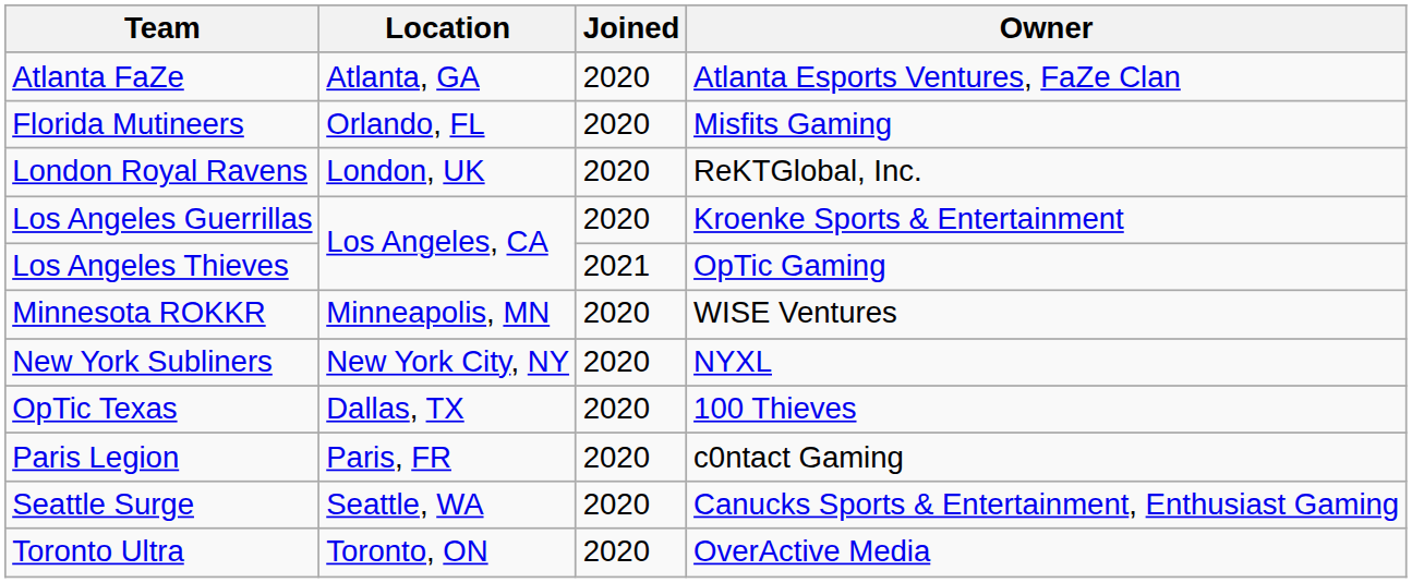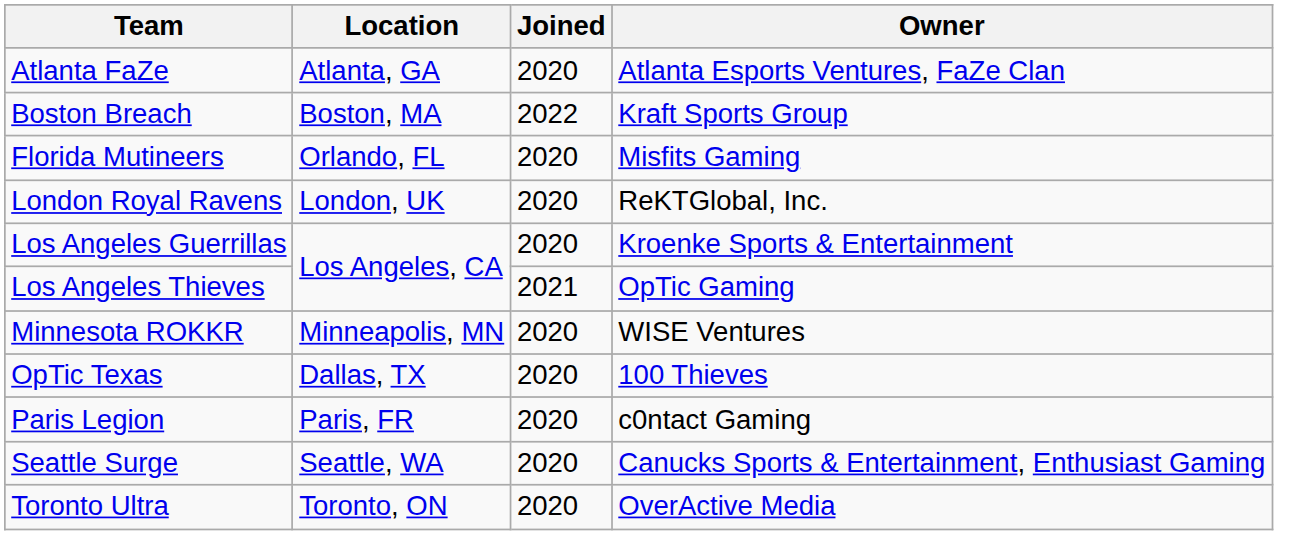 <table class="wikitable">
 <tr>
 <th>Team</th>
 <th>Location</th>
 <th>Joined</th>
 <th>Owner</th>
 </tr>
 <tr>
 <td><a href='#'>Atlanta FaZe</a></td>
 <td> <a href='#'>Atlanta</a>, <a href='#'>GA</a></td>
 <td>2020</td>
 <td><a href='#'>Atlanta Esports Ventures</a>, <a href='#'>FaZe Clan</a></td>
+</tr>
+<tr>
+<td><a href='#'>Boston Breach</a></td>
+<td> <a href='#'>Boston</a>, <a href='#'>MA</a></td>
+<td>2022</td>
+<td><a href='#'>Kraft Sports Group</a></td>
 </tr>
 <tr>
 <td><a href='#'>Florida Mutineers</a></td>
 <td> <a href='#'>Orlando</a>, <a href='#'>FL</a></td>
 <td>2020</td>
 <td><a href='#'>Misfits Gaming</a></td>
 </tr>
 <tr>
 <td><a href='#'>London Royal Ravens</a></td>
 <td> <a href='#'>London</a>, <a href='#'>UK</a></td>
 <td>2020</td>
 <td>ReKTGlobal, Inc.</td>
 </tr>
 <tr>
 <td><a href='#'>Los Angeles Guerrillas</a></td>
 <td rowspan="2"> <a href='#'>Los Angeles</a>, <a href='#'>CA</a></td>
 <td>2020</td>
 <td><a href='#'>Kroenke Sports & Entertainment</a></td>
 </tr>
 <tr>
 <td><a href='#'>Los Angeles Thieves</a></td>
 <td>2021</td>
 <td><a href='#'>OpTic Gaming</a></td>
 </tr>
 <tr>
 <td><a href='#'>Minnesota ROKKR</a></td>
 <td> <a href='#'>Minneapolis</a>, <a href='#'>MN</a></td>
 <td>2020</td>
 <td>WISE Ventures</td>
 </tr>
 <tr>
-<td><a href='#'>New York Subliners</a></td>
-<td> <a href='#'>New York City</a>, <a href='#'>NY</a></td>
-<td>2020</td>
-<td><a href='#'>NYXL</a></td>
-</tr>
-<tr>
 <td><a href='#'>OpTic Texas</a></td>
 <td> <a href='#'>Dallas</a>, <a href='#'>TX</a></td>
 <td>2020</td>
 <td><a href='#'>100 Thieves</a></td>
 </tr>
 <tr>
 <td><a href='#'>Paris Legion</a></td>
 <td> <a href='#'>Paris</a>, <a href='#'>FR</a></td>
 <td>2020</td>
 <td>c0ntact Gaming</td>
 </tr>
 <tr>
 <td><a href='#'>Seattle Surge</a></td>
 <td> <a href='#'>Seattle</a>, <a href='#'>WA</a></td>
 <td>2020</td>
 <td><a href='#'>Canucks Sports & Entertainment</a>, <a href='#'>Enthusiast Gaming</a></td>
 </tr>
 <tr>
 <td><a href='#'>Toronto Ultra</a></td>
 <td> <a href='#'>Toronto</a>, <a href='#'>ON</a></td>
 <td>2020</td>
 <td><a href='#'>OverActive Media</a></td>
 </tr>
 </table>
